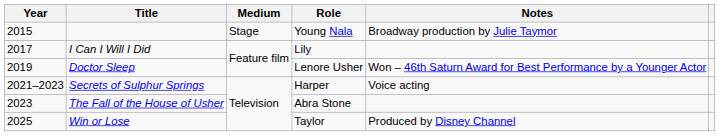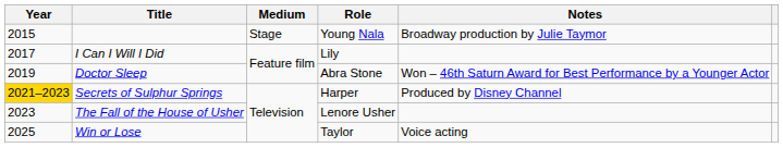 <table class="wikitable sortable">
 <tr>
 <th>Year</th>
 <th>Title</th>
 <th>Medium</th>
 <th>Role</th>
 <th>Notes</th>
 <th scope="col" class="unsortable"></th>
 </tr>
 <tr>
 <td>2015</td>
 <td><em></em></td>
 <td>Stage</td>
 <td>Young <a href='#'>Nala</a></td>
 <td>Broadway production by <a href='#'>Julie Taymor</a></td>
 <td></td>
 </tr>
 <tr>
 <td>2017</td>
 <td><em>I Can I Will I Did</em></td>
 <td rowspan=2>Feature film</td>
 <td>Lily</td>
 <td></td>
 <td></td>
 </tr>
 <tr>
 <td>2019</td>
 <td><em><a href='#'>Doctor Sleep</a></em></td>
-<td>Lenore Usher</td>
+<td>Abra Stone</td>
 <td>Won – <a href='#'>46th Saturn Award for Best Performance by a Younger Actor</a></td>
 <td></td>
 </tr>
 <tr>
-<td>2021–2023</td>
+<td style="background: gold;">2021–2023</td>
 <td><em><a href='#'>Secrets of Sulphur Springs</a></em></td>
 <td rowspan=3>Television</td>
 <td>Harper</td>
-<td>Voice acting</td>
+<td>Produced by <a href='#'>Disney Channel</a></td>
 <td></td>
 </tr>
 <tr>
 <td>2023</td>
 <td><em><a href='#'>The Fall of the House of Usher</a></em></td>
-<td>Abra Stone</td>
+<td>Lenore Usher</td>
 <td></td>
 <td></td>
 </tr>
 <tr>
 <td>2025</td>
 <td><em><a href='#'>Win or Lose</a></em></td>
 <td>Taylor</td>
-<td>Produced by <a href='#'>Disney Channel</a></td>
+<td>Voice acting</td>
 <td></td>
 </tr>
 </table>
